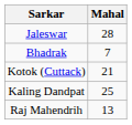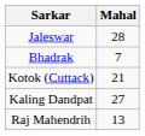 <table class="wikitable"  style="text-align:center; margin:auto;">
 <tr>
 <th>Sarkar</th>
 <th>Mahal</th>
 </tr>
 <tr>
 <td><a href='#'>Jaleswar</a></td>
 <td>28</td>
 </tr>
 <tr>
 <td><a href='#'>Bhadrak</a></td>
 <td>7</td>
 </tr>
 <tr>
 <td>Kotok (<a href='#'>Cuttack</a>)</td>
 <td>21</td>
 </tr>
 <tr>
 <td>Kaling Dandpat</td>
-<td>25</td>
+<td>27</td>
 </tr>
 <tr>
 <td>Raj Mahendrih</td>
 <td>13</td>
 </tr>
 </table>
